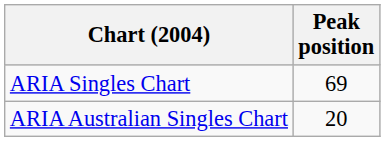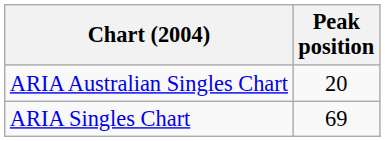 <table class="wikitable">
 <tr>
 <th align="left">Chart (2004)</th>
 <th align="left">Peak<br>position</th>
 </tr>
 <tr>
+<td align="left"><a href='#'>ARIA Australian Singles Chart</a></td>
+<td align="center">20</td>
+</tr>
+<tr>
 <td align="left"><a href='#'>ARIA Singles Chart</a></td>
 <td align="center">69</td>
 </tr>
-<tr>
-<td align="left"><a href='#'>ARIA Australian Singles Chart</a></td>
-<td align="center">20</td>
-</tr>
 </table>
